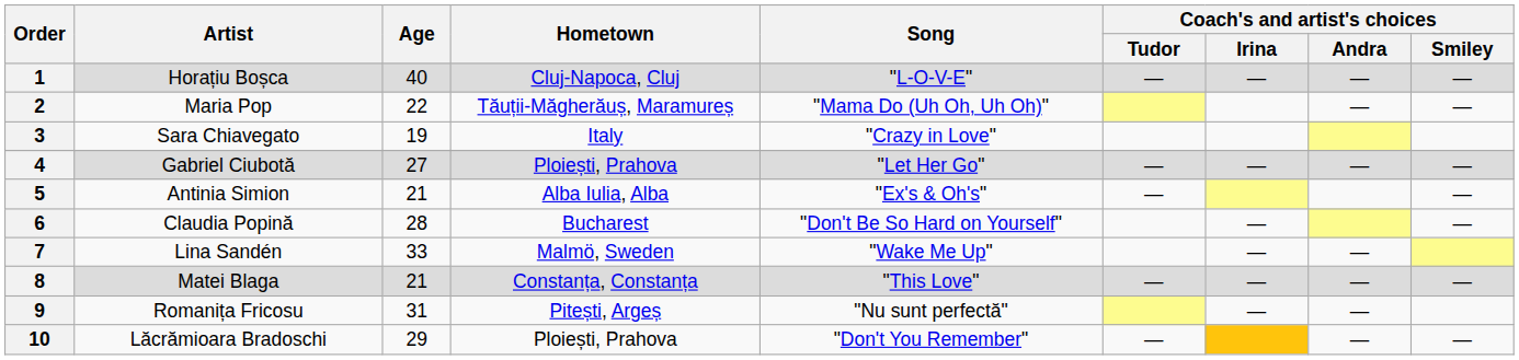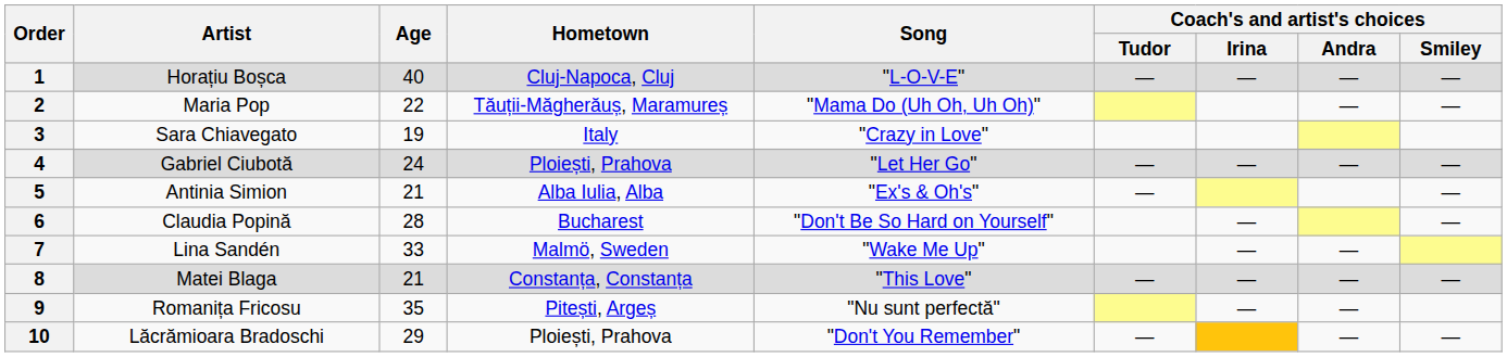 <table class="wikitable" style="text-align:center; line-height:17px; width:100%;">
 <tr>
 <th scope="col" rowspan="2" style="width:04%;">Order</th>
 <th scope="col" rowspan="2" style="width:18%;">Artist</th>
 <th scope="col" rowspan="2" style="width:04%;">Age</th>
 <th scope="col" rowspan="2" style="width:18%;">Hometown</th>
 <th scope="col" rowspan="2" style="width:20%;">Song</th>
 <th scope="col" colspan="4" style="width:24%;">Coach's and artist's choices</th>
 </tr>
 <tr>
 <th style="width:06%;">Tudor</th>
 <th style="width:06%;">Irina</th>
 <th style="width:06%;">Andra</th>
 <th style="width:06%;">Smiley</th>
 </tr>
 <tr style="background:#DCDCDC;">
 <th>1</th>
 <td>Horațiu Boșca</td>
 <td>40</td>
 <td><a href='#'>Cluj-Napoca</a>, <a href='#'>Cluj</a></td>
 <td>"<a href='#'>L-O-V-E</a>"</td>
 <td>—</td>
 <td>—</td>
 <td>—</td>
 <td>—</td>
 </tr>
 <tr>
 <th>2</th>
 <td>Maria Pop</td>
 <td>22</td>
 <td><a href='#'>Tăuții-Măgherăuș</a>, <a href='#'>Maramureș</a></td>
 <td>"<a href='#'>Mama Do (Uh Oh, Uh Oh)</a>"</td>
 <td style="background:#FDFC8F;"></td>
 <td></td>
 <td>—</td>
 <td>—</td>
 </tr>
 <tr>
 <th>3</th>
 <td>Sara Chiavegato</td>
 <td>19</td>
 <td><a href='#'>Italy</a></td>
 <td>"<a href='#'>Crazy in Love</a>"</td>
 <td></td>
 <td></td>
 <td style="background:#FDFC8F;"></td>
 <td></td>
 </tr>
 <tr>
 </tr>
 <tr style="background:#DCDCDC;">
 <th>4</th>
 <td>Gabriel Ciubotă</td>
-<td>27</td>
+<td>24</td>
 <td><a href='#'>Ploiești</a>, <a href='#'>Prahova</a></td>
 <td>"<a href='#'>Let Her Go</a>"</td>
 <td>—</td>
 <td>—</td>
 <td>—</td>
 <td>—</td>
 </tr>
 <tr>
 <th>5</th>
 <td>Antinia Simion</td>
 <td>21</td>
 <td><a href='#'>Alba Iulia</a>, <a href='#'>Alba</a></td>
 <td>"<a href='#'>Ex's & Oh's</a>"</td>
 <td>—</td>
 <td style="background:#FDFC8F;"></td>
 <td></td>
 <td>—</td>
 </tr>
 <tr>
 <th>6</th>
 <td>Claudia Popină</td>
 <td>28</td>
 <td><a href='#'>Bucharest</a></td>
 <td>"<a href='#'>Don't Be So Hard on Yourself</a>"</td>
 <td></td>
 <td>—</td>
 <td style="background:#FDFC8F;"></td>
 <td>—</td>
 </tr>
 <tr>
 <th>7</th>
 <td>Lina Sandén</td>
 <td>33</td>
 <td><a href='#'>Malmö</a>, <a href='#'>Sweden</a></td>
 <td>"<a href='#'>Wake Me Up</a>"</td>
 <td></td>
 <td>—</td>
 <td>—</td>
 <td style="background:#FDFC8F;"></td>
 </tr>
 <tr style="background:#DCDCDC;">
 <th>8</th>
 <td>Matei Blaga</td>
 <td>21</td>
 <td><a href='#'>Constanța</a>, <a href='#'>Constanța</a></td>
 <td>"<a href='#'>This Love</a>"</td>
 <td>—</td>
 <td>—</td>
 <td>—</td>
 <td>—</td>
 </tr>
 <tr>
 <th>9</th>
 <td>Romanița Fricosu</td>
-<td>31</td>
+<td>35</td>
 <td><a href='#'>Pitești</a>, <a href='#'>Argeș</a></td>
 <td>"Nu sunt perfectă"</td>
 <td style="background:#FDFC8F;"></td>
 <td>—</td>
 <td>—</td>
 <td></td>
 </tr>
 <tr>
 <th>10</th>
 <td>Lăcrămioara Bradoschi</td>
 <td>29</td>
 <td>Ploiești, Prahova</td>
 <td>"<a href='#'>Don't You Remember</a>"</td>
 <td>—</td>
 <td style="background:#FFC40C;"></td>
 <td>—</td>
 <td>—</td>
 </tr>
 </table>
